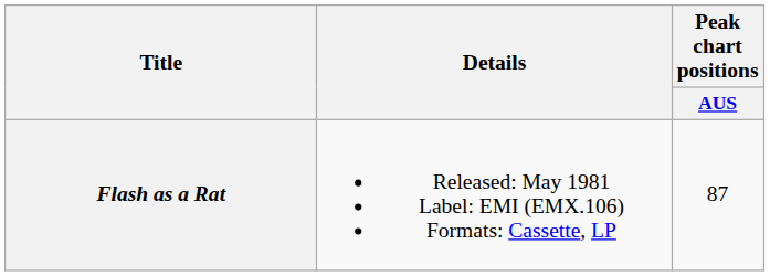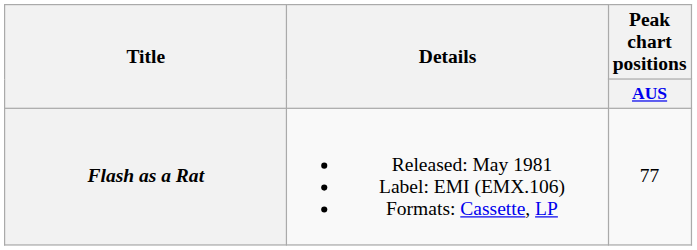 <table class="wikitable plainrowheaders" style="text-align:center;" border="1">
 <tr>
 <th scope="col" rowspan="2" style="width:14em;">Title</th>
 <th scope="col" rowspan="2" style="width:16em;">Details</th>
 <th scope="col" colspan="1">Peak chart positions</th>
 </tr>
 <tr>
 <th scope="col" style="width:3em;font-size:90%;"><a href='#'>AUS</a><br></th>
 </tr>
 <tr>
 <th scope="row"><em>Flash as a Rat</em></th>
 <td><br><ul><li>Released: May 1981</li><li>Label: EMI (EMX.106)</li><li>Formats: <a href='#'>Cassette</a>, <a href='#'>LP</a></li></ul></td>
-<td>87</td>
+<td>77</td>
 </tr>
 </table>
